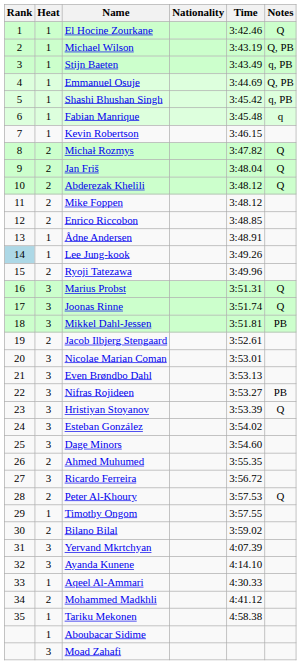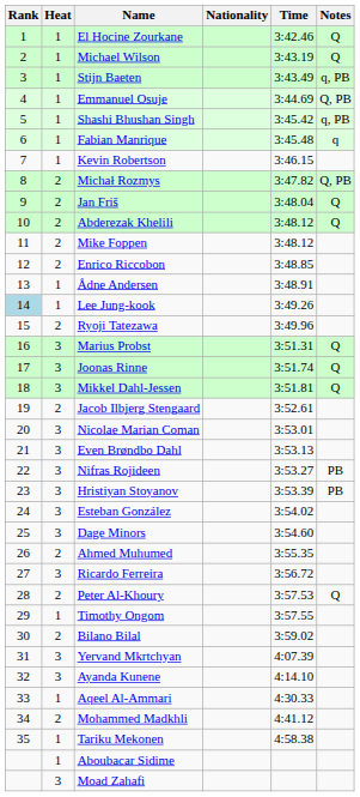 <table class="wikitable sortable" style="text-align:center">
 <tr>
 <th>Rank</th>
 <th>Heat</th>
 <th>Name</th>
 <th>Nationality</th>
 <th>Time</th>
 <th>Notes</th>
 </tr>
 <tr bgcolor=ccffcc>
 <td>1</td>
 <td>1</td>
 <td align=left><a href='#'>El Hocine Zourkane</a></td>
 <td align=left></td>
 <td>3:42.46</td>
 <td>Q</td>
 </tr>
 <tr bgcolor=ccffcc>
 <td>2</td>
 <td>1</td>
 <td align=left><a href='#'>Michael Wilson</a></td>
 <td align=left></td>
 <td>3:43.19</td>
-<td>Q, PB</td>
+<td>Q</td>
 </tr>
 <tr bgcolor=ccffcc>
 <td>3</td>
 <td>1</td>
 <td align=left><a href='#'>Stijn Baeten</a></td>
 <td align=left></td>
 <td>3:43.49</td>
 <td>q, PB</td>
 </tr>
 <tr bgcolor=ddffdd>
 <td>4</td>
 <td>1</td>
 <td align=left><a href='#'>Emmanuel Osuje</a></td>
 <td align=left></td>
 <td>3:44.69</td>
 <td>Q, PB</td>
 </tr>
 <tr bgcolor=ddffdd>
 <td>5</td>
 <td>1</td>
 <td align=left><a href='#'>Shashi Bhushan Singh</a></td>
 <td align=left></td>
 <td>3:45.42</td>
 <td>q, PB</td>
 </tr>
 <tr bgcolor=ddffdd>
 <td>6</td>
 <td>1</td>
 <td align=left><a href='#'>Fabian Manrique</a></td>
 <td align=left></td>
 <td>3:45.48</td>
 <td>q</td>
 </tr>
 <tr>
 <td>7</td>
 <td>1</td>
 <td align=left><a href='#'>Kevin Robertson</a></td>
 <td align=left></td>
 <td>3:46.15</td>
 <td></td>
 </tr>
 <tr bgcolor=ccffcc>
 <td>8</td>
 <td>2</td>
 <td align=left><a href='#'>Michał Rozmys</a></td>
 <td align=left></td>
 <td>3:47.82</td>
-<td>Q</td>
+<td>Q, PB</td>
 </tr>
 <tr bgcolor=ccffcc>
 <td>9</td>
 <td>2</td>
 <td align=left><a href='#'>Jan Friš</a></td>
 <td align=left></td>
 <td>3:48.04</td>
 <td>Q</td>
 </tr>
 <tr bgcolor=ccffcc>
 <td>10</td>
 <td>2</td>
 <td align=left><a href='#'>Abderezak Khelili</a></td>
 <td align=left></td>
 <td>3:48.12</td>
 <td>Q</td>
 </tr>
 <tr>
 <td>11</td>
 <td>2</td>
 <td align=left><a href='#'>Mike Foppen</a></td>
 <td align=left></td>
 <td>3:48.12</td>
 <td></td>
 </tr>
 <tr>
 <td>12</td>
 <td>2</td>
 <td align=left><a href='#'>Enrico Riccobon</a></td>
 <td align=left></td>
 <td>3:48.85</td>
 <td></td>
 </tr>
 <tr>
 <td>13</td>
 <td>1</td>
 <td align=left><a href='#'>Ådne Andersen</a></td>
 <td align=left></td>
 <td>3:48.91</td>
 <td></td>
 </tr>
 <tr>
 <td style="background: lightblue;">14</td>
 <td>1</td>
 <td align=left><a href='#'>Lee Jung-kook</a></td>
 <td align=left></td>
 <td>3:49.26</td>
 <td></td>
 </tr>
 <tr>
 <td>15</td>
 <td>2</td>
 <td align=left><a href='#'>Ryoji Tatezawa</a></td>
 <td align=left></td>
 <td>3:49.96</td>
 <td></td>
 </tr>
 <tr bgcolor=ccffcc>
 <td>16</td>
 <td>3</td>
 <td align=left><a href='#'>Marius Probst</a></td>
 <td align=left></td>
 <td>3:51.31</td>
 <td>Q</td>
 </tr>
 <tr bgcolor=ccffcc>
 <td>17</td>
 <td>3</td>
 <td align=left><a href='#'>Joonas Rinne</a></td>
 <td align=left></td>
 <td>3:51.74</td>
 <td>Q</td>
 </tr>
 <tr bgcolor=ccffcc>
 <td>18</td>
 <td>3</td>
 <td align=left><a href='#'>Mikkel Dahl-Jessen</a></td>
 <td align=left></td>
 <td>3:51.81</td>
-<td>PB</td>
+<td>Q</td>
 </tr>
 <tr>
 <td>19</td>
 <td>2</td>
 <td align=left><a href='#'>Jacob Ilbjerg Stengaard</a></td>
 <td align=left></td>
 <td>3:52.61</td>
 <td></td>
 </tr>
 <tr>
 <td>20</td>
 <td>3</td>
 <td align=left><a href='#'>Nicolae Marian Coman</a></td>
 <td align=left></td>
 <td>3:53.01</td>
 <td></td>
 </tr>
 <tr>
 <td>21</td>
 <td>3</td>
 <td align=left><a href='#'>Even Brøndbo Dahl</a></td>
 <td align=left></td>
 <td>3:53.13</td>
 <td></td>
 </tr>
 <tr>
 <td>22</td>
 <td>3</td>
 <td align=left><a href='#'>Nifras Rojideen</a></td>
 <td align=left></td>
 <td>3:53.27</td>
 <td>PB</td>
 </tr>
 <tr>
 <td>23</td>
 <td>3</td>
 <td align=left><a href='#'>Hristiyan Stoyanov</a></td>
 <td align=left></td>
 <td>3:53.39</td>
-<td>Q</td>
+<td>PB</td>
 </tr>
 <tr>
 <td>24</td>
 <td>3</td>
 <td align=left><a href='#'>Esteban González</a></td>
 <td align=left></td>
 <td>3:54.02</td>
 <td></td>
 </tr>
 <tr>
 <td>25</td>
 <td>3</td>
 <td align=left><a href='#'>Dage Minors</a></td>
 <td align=left></td>
 <td>3:54.60</td>
 <td></td>
 </tr>
 <tr>
 <td>26</td>
 <td>2</td>
 <td align=left><a href='#'>Ahmed Muhumed</a></td>
 <td align=left></td>
 <td>3:55.35</td>
 <td></td>
 </tr>
 <tr>
 <td>27</td>
 <td>3</td>
 <td align=left><a href='#'>Ricardo Ferreira</a></td>
 <td align=left></td>
 <td>3:56.72</td>
 <td></td>
 </tr>
 <tr>
 <td>28</td>
 <td>2</td>
 <td align=left><a href='#'>Peter Al-Khoury</a></td>
 <td align=left></td>
 <td>3:57.53</td>
 <td>Q</td>
 </tr>
 <tr>
 <td>29</td>
 <td>1</td>
 <td align=left><a href='#'>Timothy Ongom</a></td>
 <td align=left></td>
 <td>3:57.55</td>
 <td></td>
 </tr>
 <tr>
 <td>30</td>
 <td>2</td>
 <td align=left><a href='#'>Bilano Bilal</a></td>
 <td align=left></td>
 <td>3:59.02</td>
 <td></td>
 </tr>
 <tr>
 <td>31</td>
 <td>3</td>
 <td align=left><a href='#'>Yervand Mkrtchyan</a></td>
 <td align=left></td>
 <td>4:07.39</td>
 <td></td>
 </tr>
 <tr>
 <td>32</td>
 <td>3</td>
 <td align=left><a href='#'>Ayanda Kunene</a></td>
 <td align=left></td>
 <td>4:14.10</td>
 <td></td>
 </tr>
 <tr>
 <td>33</td>
 <td>1</td>
 <td align=left><a href='#'>Aqeel Al-Ammari</a></td>
 <td align=left></td>
 <td>4:30.33</td>
 <td></td>
 </tr>
 <tr>
 <td>34</td>
 <td>2</td>
 <td align=left><a href='#'>Mohammed Madkhli</a></td>
 <td align=left></td>
 <td>4:41.12</td>
 <td></td>
 </tr>
 <tr>
 <td>35</td>
 <td>1</td>
 <td align=left><a href='#'>Tariku Mekonen</a></td>
 <td align=left></td>
 <td>4:58.38</td>
 <td></td>
 </tr>
 <tr>
 <td></td>
 <td>1</td>
 <td align=left><a href='#'>Aboubacar Sidime</a></td>
 <td align=left></td>
 <td></td>
 <td></td>
 </tr>
 <tr>
 <td></td>
 <td>3</td>
 <td align=left><a href='#'>Moad Zahafi</a></td>
 <td align=left></td>
 <td></td>
 <td></td>
 </tr>
 </table>
